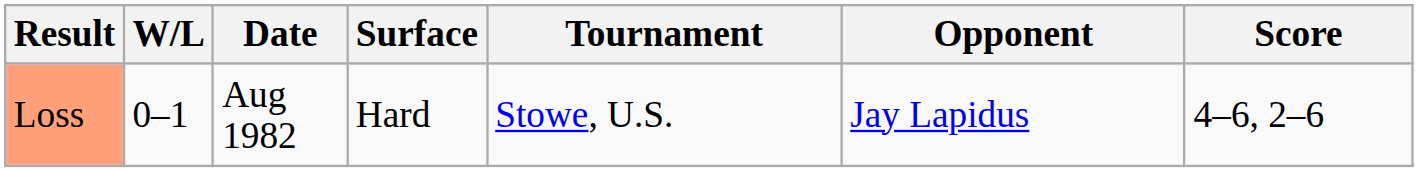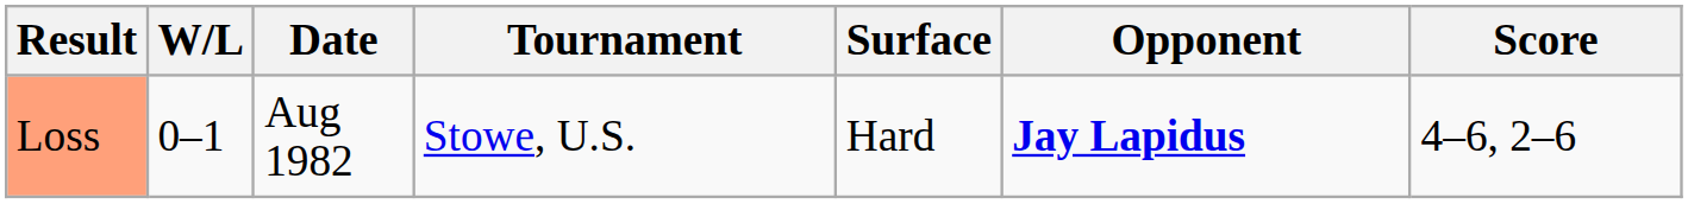 <table class="sortable wikitable">
 <tr>
 <th style="width:40px">Result</th>
 <th style="width:30px" class="unsortable">W/L</th>
 <th style="width:50px">Date</th>
+<th style="width:145px">Tournament</th>
 <th style="width:50px">Surface</th>
-<th style="width:145px">Tournament</th>
 <th style="width:140px">Opponent</th>
 <th style="width:90px" class="unsortable">Score</th>
 </tr>
 <tr>
 <td style="background:#ffa07a;">Loss</td>
 <td>0–1</td>
 <td>Aug 1982</td>
+<td><a href='#'>Stowe</a>, U.S.</td>
 <td>Hard</td>
-<td><a href='#'>Stowe</a>, U.S.</td>
-<td> <a href='#'>Jay Lapidus</a></td>
+<td><strong> <a href='#'>Jay Lapidus</a></strong></td>
 <td>4–6, 2–6</td>
 </tr>
 </table>
